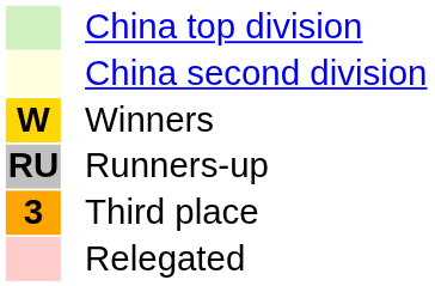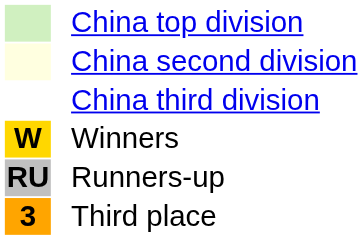 <table cellspacing="1" cellpadding="1">
 <tr>
 <td bgcolor="#D0F0C0" width="20"></td>
 <td bgcolor="#ffffff" align="left">  <a href='#'>China top division</a></td>
 </tr>
 <tr>
 <td bgcolor="#FFFFE0" width="20"></td>
 <td bgcolor="#ffffff" align="left">  <a href='#'>China second division</a></td>
+</tr>
+<tr>
+<th bgcolor="#ffffff" width="20"></th>
+<td bgcolor="#ffffff" align="left">  <a href='#'>China third division</a></td>
 </tr>
 <tr>
 <th bgcolor="#FFD700" width="20">W</th>
 <td bgcolor="#ffffff" align="left">  Winners</td>
 </tr>
 <tr>
 <th bgcolor="#C0C0C0" width="20">RU</th>
 <td bgcolor="#ffffff" align="left">  Runners-up</td>
 </tr>
 <tr>
 <th bgcolor="#FFA500" width="20">3</th>
 <td bgcolor="#ffffff" align="left">  Third place</td>
 </tr>
-<tr>
-<th bgcolor="#ffcccc" width="20"></th>
-<td bgcolor="#ffffff" align="left">  Relegated</td>
-</tr>
 </table>
